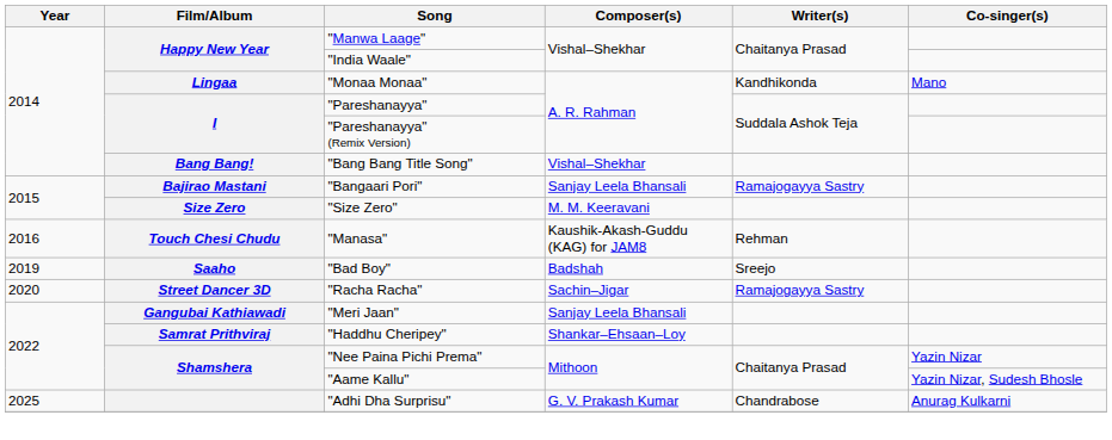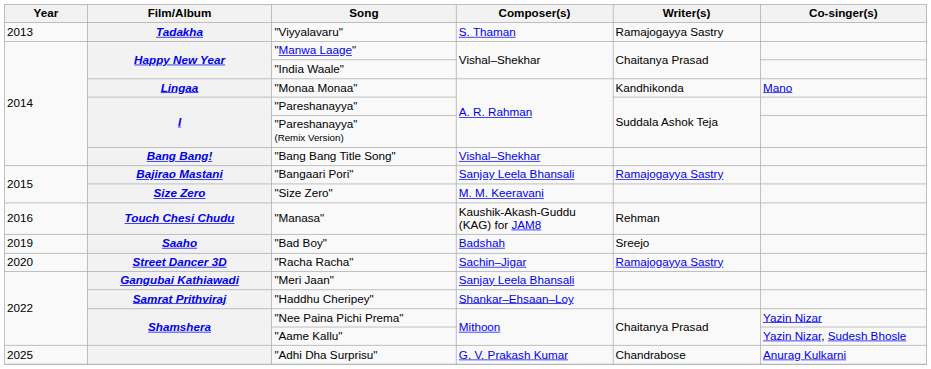 <table class="wikitable plainrowheaders" width="100%" textcolor:#000;">
 <tr>
 <th scope="col" width=9%><strong>Year</strong></th>
 <th scope="col" width=20%><strong>Film/Album</strong></th>
 <th scope="col" width=20%><strong>Song</strong></th>
 <th scope="col" width=17%><strong>Composer(s)</strong></th>
 <th scope="col" width=16%><strong>Writer(s)</strong></th>
 <th><strong>Co-singer(s)</strong></th>
+</tr>
+<tr>
+<td>2013</td>
+<th><em><a href='#'>Tadakha</a></em></th>
+<td>"Viyyalavaru"</td>
+<td><a href='#'>S. Thaman</a></td>
+<td>Ramajogayya Sastry</td>
+<td></td>
 </tr>
 <tr>
 <td rowspan="6">2014</td>
 <th rowspan="2"><em><a href='#'>Happy New Year</a></em></th>
 <td>"<a href='#'>Manwa Laage</a>"</td>
 <td rowspan="2">Vishal–Shekhar</td>
 <td rowspan="2">Chaitanya Prasad</td>
 <td></td>
 </tr>
 <tr>
 <td>"India Waale"</td>
 <td></td>
 </tr>
 <tr>
 <th><em><a href='#'>Lingaa</a></em></th>
 <td>"Monaa Monaa"</td>
 <td rowspan="3"><a href='#'>A. R. Rahman</a></td>
 <td>Kandhikonda</td>
 <td><a href='#'>Mano</a></td>
 </tr>
 <tr>
 <th rowspan="2"><em><a href='#'>I</a></em></th>
 <td>"Pareshanayya"</td>
 <td rowspan="2">Suddala Ashok Teja</td>
 <td></td>
 </tr>
 <tr>
 <td>"Pareshanayya"<br><small>(Remix Version)</small></td>
 <td></td>
 </tr>
 <tr>
 <th><em><a href='#'>Bang Bang!</a></em></th>
 <td>"Bang Bang Title Song"</td>
 <td><a href='#'>Vishal–Shekhar</a></td>
 <td></td>
 <td></td>
 </tr>
 <tr>
 <td rowspan="2">2015</td>
 <th><em><a href='#'>Bajirao Mastani</a></em></th>
 <td>"Bangaari Pori"</td>
 <td><a href='#'>Sanjay Leela Bhansali</a></td>
 <td><a href='#'>Ramajogayya Sastry</a></td>
 <td></td>
 </tr>
 <tr>
 <th><em><a href='#'>Size Zero</a></em></th>
 <td>"Size Zero"</td>
 <td><a href='#'>M. M. Keeravani</a></td>
 <td></td>
 <td></td>
 </tr>
 <tr>
 <td>2016</td>
 <th><em><a href='#'>Touch Chesi Chudu</a></em></th>
 <td>"Manasa"</td>
 <td>Kaushik-Akash-Guddu (KAG) for <a href='#'>JAM8</a></td>
 <td>Rehman</td>
 <td></td>
 </tr>
 <tr>
 <td>2019</td>
 <th><em><a href='#'>Saaho</a></em></th>
 <td>"Bad Boy"</td>
 <td><a href='#'>Badshah</a></td>
 <td>Sreejo</td>
 <td></td>
 </tr>
 <tr>
 <td>2020</td>
 <th><em><a href='#'>Street Dancer 3D</a></em></th>
 <td>"Racha Racha"</td>
 <td><a href='#'>Sachin–Jigar</a></td>
 <td><a href='#'>Ramajogayya Sastry</a></td>
 <td></td>
 </tr>
 <tr>
 <td rowspan="4">2022</td>
 <th><em><a href='#'>Gangubai Kathiawadi</a></em></th>
 <td>"Meri Jaan"</td>
 <td><a href='#'>Sanjay Leela Bhansali</a></td>
 <td></td>
 <td></td>
 </tr>
 <tr>
 <th><em><a href='#'>Samrat Prithviraj</a></em></th>
 <td>"Haddhu Cheripey"</td>
 <td><a href='#'>Shankar–Ehsaan–Loy</a></td>
 <td></td>
 <td></td>
 </tr>
 <tr>
 <th rowspan="2"><em><a href='#'>Shamshera</a></em></th>
 <td>"Nee Paina Pichi Prema"</td>
 <td rowspan="2"><a href='#'>Mithoon</a></td>
 <td rowspan="2">Chaitanya Prasad</td>
 <td><a href='#'>Yazin Nizar</a></td>
 </tr>
 <tr>
 <td>"Aame Kallu"</td>
 <td><a href='#'>Yazin Nizar</a>, <a href='#'>Sudesh Bhosle</a></td>
 </tr>
 <tr>
 <td>2025</td>
 <th><em></em></th>
 <td>"Adhi Dha Surprisu"</td>
 <td><a href='#'>G. V. Prakash Kumar</a></td>
 <td>Chandrabose</td>
 <td><a href='#'>Anurag Kulkarni</a></td>
 </tr>
 <tr>
 </tr>
 </table>
